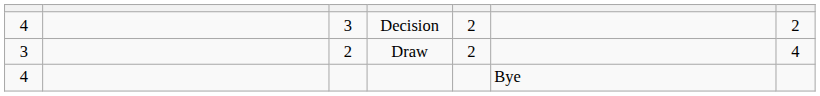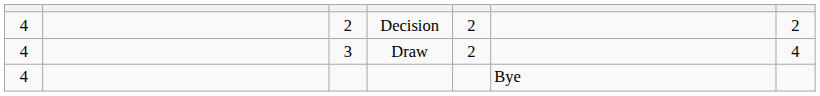 <table class="wikitable" style="text-align: center;">
 <tr>
 <th width=30></th>
 <th width=270></th>
 <th width=30></th>
 <th width=75></th>
 <th width=30></th>
 <th width=270></th>
 <th width=30></th>
 </tr>
 <tr>
 <td>4</td>
 <td align=left></td>
-<td>3</td>
+<td>2</td>
 <td>Decision</td>
 <td>2</td>
 <td align=left><strong></strong></td>
 <td>2</td>
 </tr>
 <tr>
+<td>4</td>
+<td align=left></td>
 <td>3</td>
-<td align=left></td>
-<td>2</td>
 <td>Draw</td>
 <td>2</td>
 <td align=left></td>
 <td>4</td>
 </tr>
 <tr>
 <td>4</td>
 <td align=left><strong></strong></td>
 <td></td>
 <td></td>
 <td></td>
 <td align=left>Bye</td>
 <td></td>
 </tr>
 </table>
